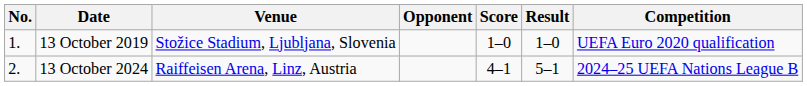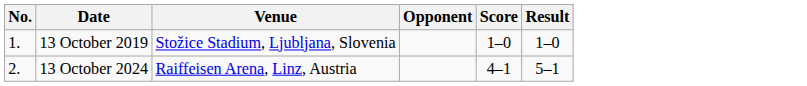 <table class="wikitable">
 <tr>
 <th>No.</th>
 <th>Date</th>
 <th>Venue</th>
 <th>Opponent</th>
 <th>Score</th>
 <th>Result</th>
-<th>Competition</th>
 </tr>
 <tr>
 <td>1.</td>
 <td>13 October 2019</td>
 <td><a href='#'>Stožice Stadium</a>, <a href='#'>Ljubljana</a>, Slovenia</td>
 <td></td>
 <td align=center>1–0</td>
 <td align=center>1–0</td>
-<td><a href='#'>UEFA Euro 2020 qualification</a></td>
 </tr>
 <tr>
 <td>2.</td>
 <td>13 October 2024</td>
 <td><a href='#'>Raiffeisen Arena</a>, <a href='#'>Linz</a>, Austria</td>
 <td></td>
 <td align=center>4–1</td>
 <td align=center>5–1</td>
-<td><a href='#'>2024–25 UEFA Nations League B</a></td>
 </tr>
 </table>
